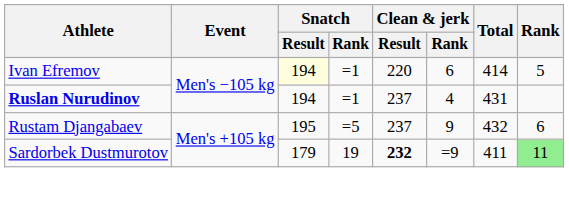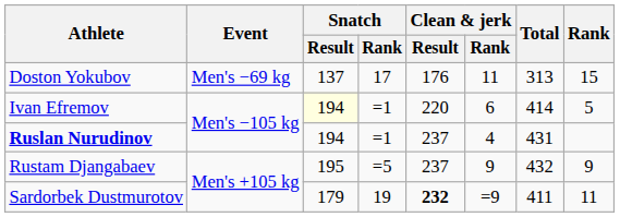 <table class="wikitable" style="font-size:90%">
 <tr>
 <th rowspan="2">Athlete</th>
 <th rowspan="2">Event</th>
 <th colspan="2">Snatch</th>
 <th colspan="2">Clean & jerk</th>
 <th rowspan="2">Total</th>
 <th rowspan="2">Rank</th>
 </tr>
 <tr style="font-size:95%">
 <th>Result</th>
 <th>Rank</th>
 <th>Result</th>
 <th>Rank</th>
+</tr>
+<tr align=center>
+<td align=left><a href='#'>Doston Yokubov</a></td>
+<td align=left><a href='#'>Men's −69 kg</a></td>
+<td>137</td>
+<td>17</td>
+<td>176</td>
+<td>11</td>
+<td>313</td>
+<td>15</td>
 </tr>
 <tr align=center>
 <td align=left><a href='#'>Ivan Efremov</a></td>
 <td align=left rowspan=2><a href='#'>Men's −105 kg</a></td>
 <td style="background: lightyellow;">194</td>
 <td>=1</td>
 <td>220</td>
 <td>6</td>
 <td>414</td>
 <td>5</td>
 </tr>
 <tr align=center>
 <td align=left><strong><a href='#'>Ruslan Nurudinov</a></strong></td>
 <td>194</td>
 <td>=1</td>
 <td>237 </td>
 <td>4</td>
 <td>431</td>
 <td></td>
 </tr>
 <tr align=center>
 <td align=left><a href='#'>Rustam Djangabaev</a></td>
 <td align=left rowspan=2><a href='#'>Men's +105 kg</a></td>
 <td>195</td>
 <td>=5</td>
 <td>237</td>
 <td>9</td>
 <td>432</td>
-<td>6</td>
+<td>9</td>
 </tr>
 <tr align=center>
 <td align=left><a href='#'>Sardorbek Dustmurotov</a></td>
 <td>179</td>
 <td>19</td>
 <td><strong>232</strong></td>
 <td>=9</td>
 <td>411</td>
-<td style="background: lightgreen;">11</td>
+<td>11</td>
 </tr>
 </table>
